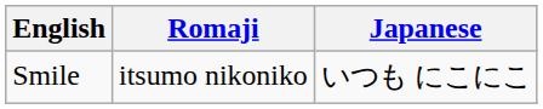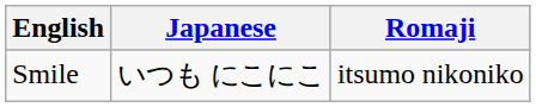 <table class="wikitable">
 <tr>
 <th>English</th>
+<th><a href='#'>Japanese</a></th>
 <th><a href='#'>Romaji</a></th>
-<th><a href='#'>Japanese</a></th>
 </tr>
 <tr style="vertical-align:top">
 <td>Smile</td>
+<td>いつも にこにこ</td>
 <td>itsumo nikoniko</td>
-<td>いつも にこにこ</td>
 </tr>
 </table>
